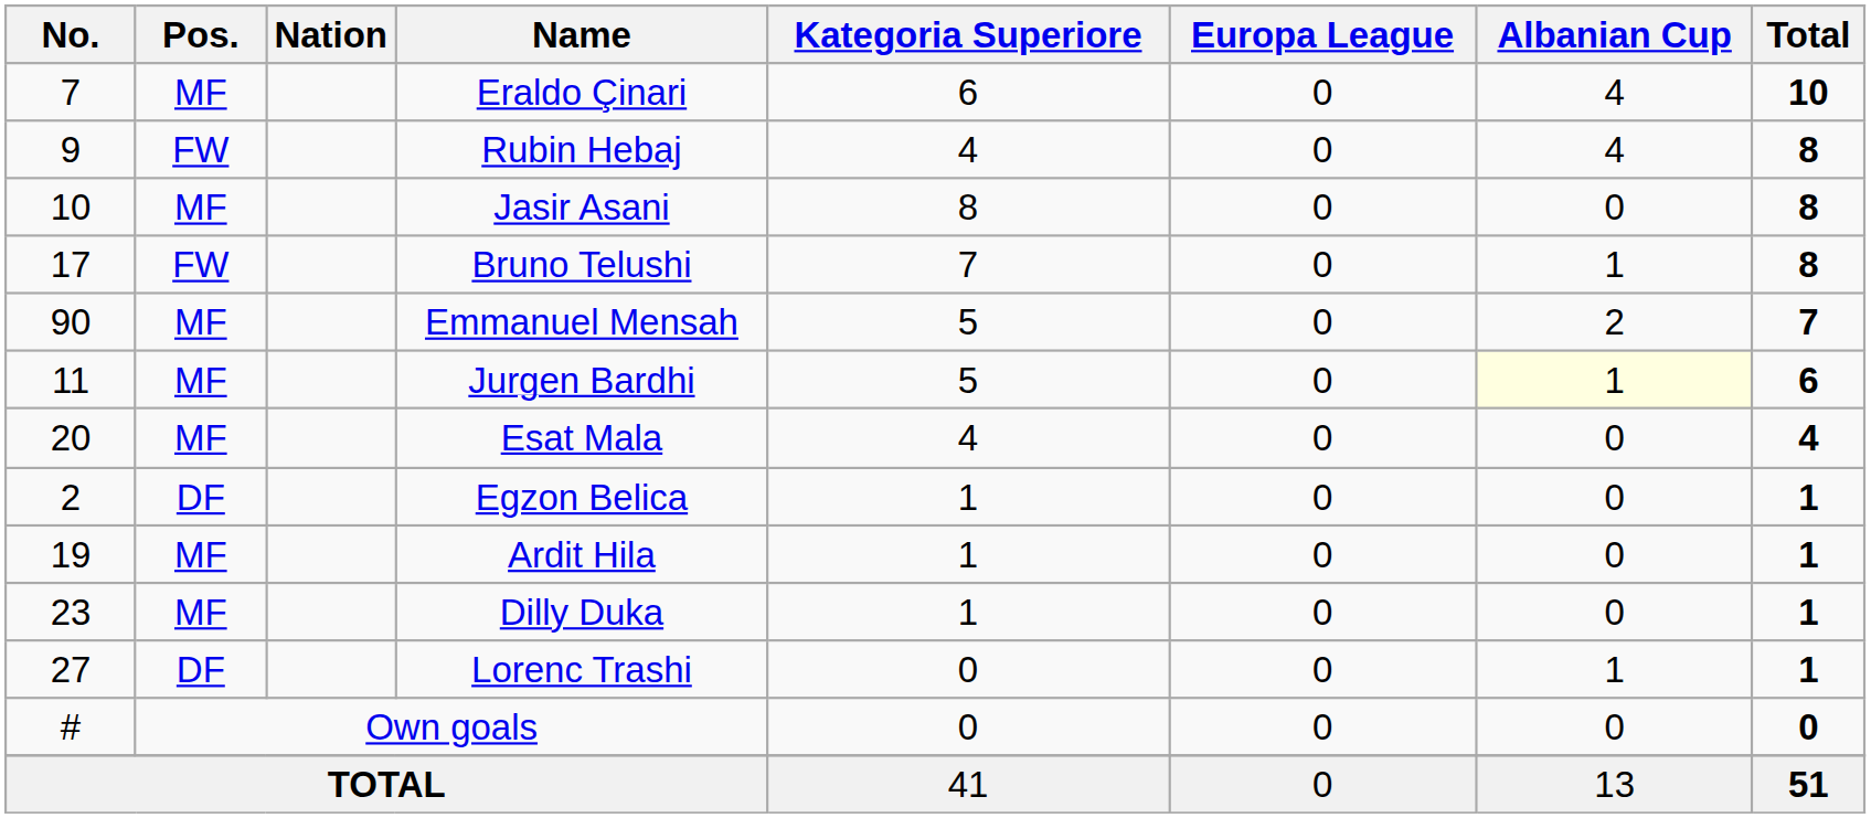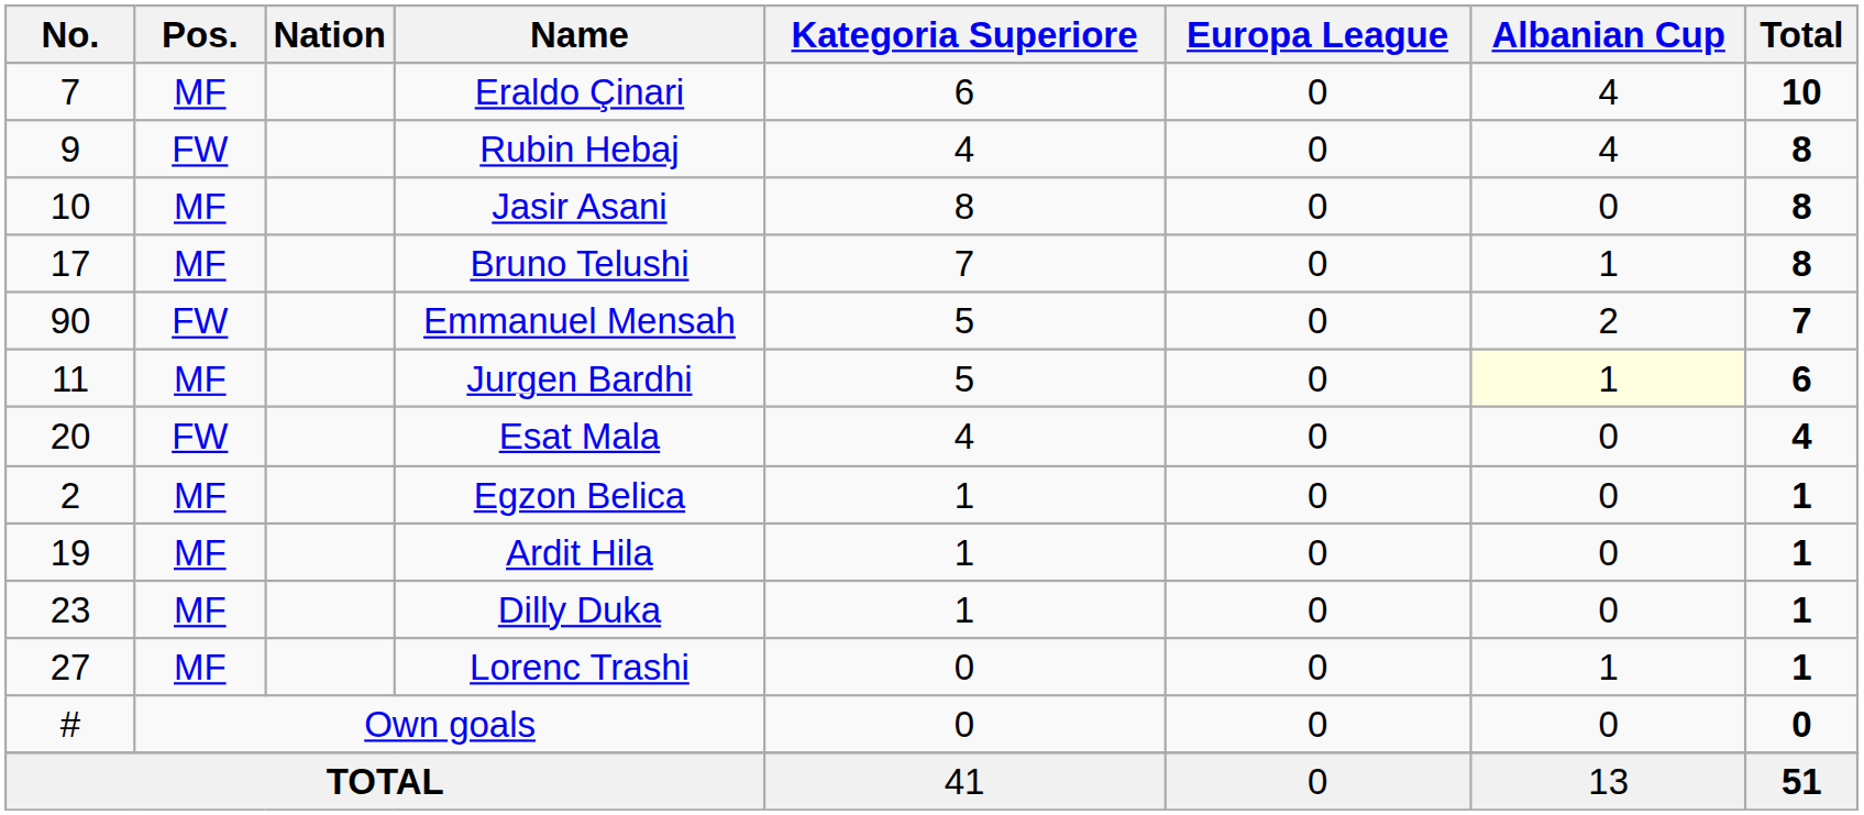 <table class="wikitable sortable" style="font-size: 95%; text-align: center;">
 <tr>
 <th width="7%">No.</th>
 <th width="7%">Pos.</th>
 <th width="7%">Nation</th>
 <th width="20%">Name</th>
 <th><a href='#'>Kategoria Superiore</a></th>
 <th><a href='#'>Europa League</a></th>
 <th><a href='#'>Albanian Cup</a></th>
 <th>Total</th>
 </tr>
 <tr>
 <td>7</td>
 <td><a href='#'>MF</a></td>
 <td></td>
 <td><a href='#'>Eraldo Çinari</a></td>
 <td>6 </td>
 <td>0 </td>
 <td>4 </td>
 <td><strong>10</strong> </td>
 </tr>
 <tr>
 <td>9</td>
 <td><a href='#'>FW</a></td>
 <td></td>
 <td><a href='#'>Rubin Hebaj</a></td>
 <td>4 </td>
 <td>0 </td>
 <td>4 </td>
 <td><strong>8</strong> </td>
 </tr>
 <tr>
 <td>10</td>
 <td><a href='#'>MF</a></td>
 <td></td>
 <td><a href='#'>Jasir Asani</a></td>
 <td>8 </td>
 <td>0 </td>
 <td>0 </td>
 <td><strong>8</strong> </td>
 </tr>
 <tr>
 <td>17</td>
-<td><a href='#'>FW</a></td>
+<td><a href='#'>MF</a></td>
 <td></td>
 <td><a href='#'>Bruno Telushi</a></td>
 <td>7 </td>
 <td>0 </td>
 <td>1 </td>
 <td><strong>8</strong> </td>
 </tr>
 <tr>
 <td>90</td>
-<td><a href='#'>MF</a></td>
+<td><a href='#'>FW</a></td>
 <td></td>
 <td><a href='#'>Emmanuel Mensah</a></td>
 <td>5 </td>
 <td>0 </td>
 <td>2 </td>
 <td><strong>7</strong> </td>
 </tr>
 <tr>
 <td>11</td>
 <td><a href='#'>MF</a></td>
 <td></td>
 <td><a href='#'>Jurgen Bardhi</a></td>
 <td>5 </td>
 <td>0 </td>
 <td style="background: lightyellow;">1 </td>
 <td><strong>6</strong> </td>
 </tr>
 <tr>
 <td>20</td>
-<td><a href='#'>MF</a></td>
+<td><a href='#'>FW</a></td>
 <td></td>
 <td><a href='#'>Esat Mala</a></td>
 <td>4 </td>
 <td>0 </td>
 <td>0 </td>
 <td><strong>4</strong> </td>
 </tr>
 <tr>
 <td>2</td>
-<td><a href='#'>DF</a></td>
+<td><a href='#'>MF</a></td>
 <td></td>
 <td><a href='#'>Egzon Belica</a></td>
 <td>1 </td>
 <td>0 </td>
 <td>0 </td>
 <td><strong>1</strong> </td>
 </tr>
 <tr>
 <td>19</td>
 <td><a href='#'>MF</a></td>
 <td></td>
 <td><a href='#'>Ardit Hila</a></td>
 <td>1 </td>
 <td>0 </td>
 <td>0 </td>
 <td><strong>1</strong> </td>
 </tr>
 <tr>
 <td>23</td>
 <td><a href='#'>MF</a></td>
 <td></td>
 <td><a href='#'>Dilly Duka</a></td>
 <td>1 </td>
 <td>0 </td>
 <td>0 </td>
 <td><strong>1</strong> </td>
 </tr>
 <tr>
 <td>27</td>
-<td><a href='#'>DF</a></td>
+<td><a href='#'>MF</a></td>
 <td></td>
 <td><a href='#'>Lorenc Trashi</a></td>
 <td>0 </td>
 <td>0 </td>
 <td>1 </td>
 <td><strong>1</strong> </td>
 </tr>
 <tr>
 <td>#</td>
 <td colspan=3><a href='#'>Own goals</a></td>
 <td>0 </td>
 <td>0 </td>
 <td>0 </td>
 <td><strong>0</strong> </td>
 </tr>
 <tr>
 </tr>
 <tr bgcolor="F1F1F1" >
 <td colspan=4><strong>TOTAL</strong></td>
 <td>41 </td>
 <td>0 </td>
 <td>13 </td>
 <td><strong>51</strong> </td>
 </tr>
 </table>
